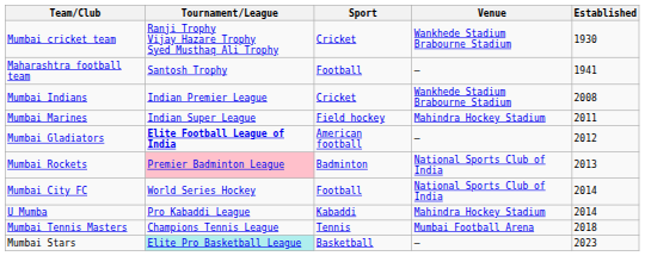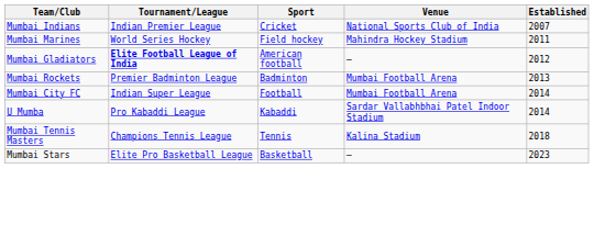 <table class="wikitable">
 <tr>
 <th>Team/Club</th>
 <th>Tournament/League</th>
 <th>Sport</th>
 <th>Venue</th>
 <th>Established</th>
 </tr>
 <tr>
-<td><a href='#'>Mumbai cricket team</a></td>
-<td><a href='#'>Ranji Trophy</a><br><a href='#'>Vijay Hazare Trophy</a><br><a href='#'>Syed Musthaq Ali Trophy</a></td>
-<td><a href='#'>Cricket</a></td>
-<td><a href='#'>Wankhede Stadium</a><br><a href='#'>Brabourne Stadium</a></td>
-<td>1930</td>
-</tr>
-<tr>
-<td><a href='#'>Maharashtra football team</a></td>
-<td><a href='#'>Santosh Trophy</a></td>
-<td><a href='#'>Football</a></td>
-<td>–</td>
-<td>1941</td>
-</tr>
-<tr>
 <td><a href='#'>Mumbai Indians</a></td>
 <td><a href='#'>Indian Premier League</a></td>
 <td><a href='#'>Cricket</a></td>
-<td><a href='#'>Wankhede Stadium</a><br><a href='#'>Brabourne Stadium</a></td>
-<td>2008</td>
+<td><a href='#'>National Sports Club of India</a></td>
+<td>2007</td>
 </tr>
 <tr>
 <td><a href='#'>Mumbai Marines</a></td>
-<td><a href='#'>Indian Super League</a></td>
+<td><a href='#'>World Series Hockey</a></td>
 <td><a href='#'>Field hockey</a></td>
 <td><a href='#'>Mahindra Hockey Stadium</a></td>
 <td>2011</td>
 </tr>
 <tr>
 <td><a href='#'>Mumbai Gladiators</a></td>
 <td><strong><a href='#'>Elite Football League of India</a></strong></td>
 <td><a href='#'>American football</a></td>
 <td>–</td>
 <td>2012</td>
 </tr>
 <tr>
 <td><a href='#'>Mumbai Rockets</a></td>
-<td style="background: pink;"><a href='#'>Premier Badminton League</a></td>
+<td><a href='#'>Premier Badminton League</a></td>
 <td><a href='#'>Badminton</a></td>
-<td><a href='#'>National Sports Club of India</a></td>
+<td><a href='#'>Mumbai Football Arena</a></td>
 <td>2013</td>
 </tr>
 <tr>
 <td><a href='#'>Mumbai City FC</a></td>
-<td><a href='#'>World Series Hockey</a></td>
+<td><a href='#'>Indian Super League</a></td>
 <td><a href='#'>Football</a></td>
-<td><a href='#'>National Sports Club of India</a></td>
+<td><a href='#'>Mumbai Football Arena</a></td>
 <td>2014</td>
 </tr>
 <tr>
 <td><a href='#'>U Mumba</a></td>
 <td><a href='#'>Pro Kabaddi League</a></td>
 <td><a href='#'>Kabaddi</a></td>
-<td><a href='#'>Mahindra Hockey Stadium</a></td>
+<td><a href='#'>Sardar Vallabhbhai Patel Indoor Stadium</a></td>
 <td>2014</td>
 </tr>
 <tr>
 <td><a href='#'>Mumbai Tennis Masters</a></td>
 <td><a href='#'>Champions Tennis League</a></td>
 <td><a href='#'>Tennis</a></td>
-<td><a href='#'>Mumbai Football Arena</a></td>
+<td><a href='#'>Kalina Stadium</a></td>
 <td>2018</td>
 </tr>
 <tr>
 <td>Mumbai Stars</td>
-<td style="background: paleturquoise;"><a href='#'>Elite Pro Basketball League</a></td>
+<td><a href='#'>Elite Pro Basketball League</a></td>
 <td><a href='#'>Basketball</a></td>
 <td>–</td>
 <td>2023</td>
 </tr>
 </table>
